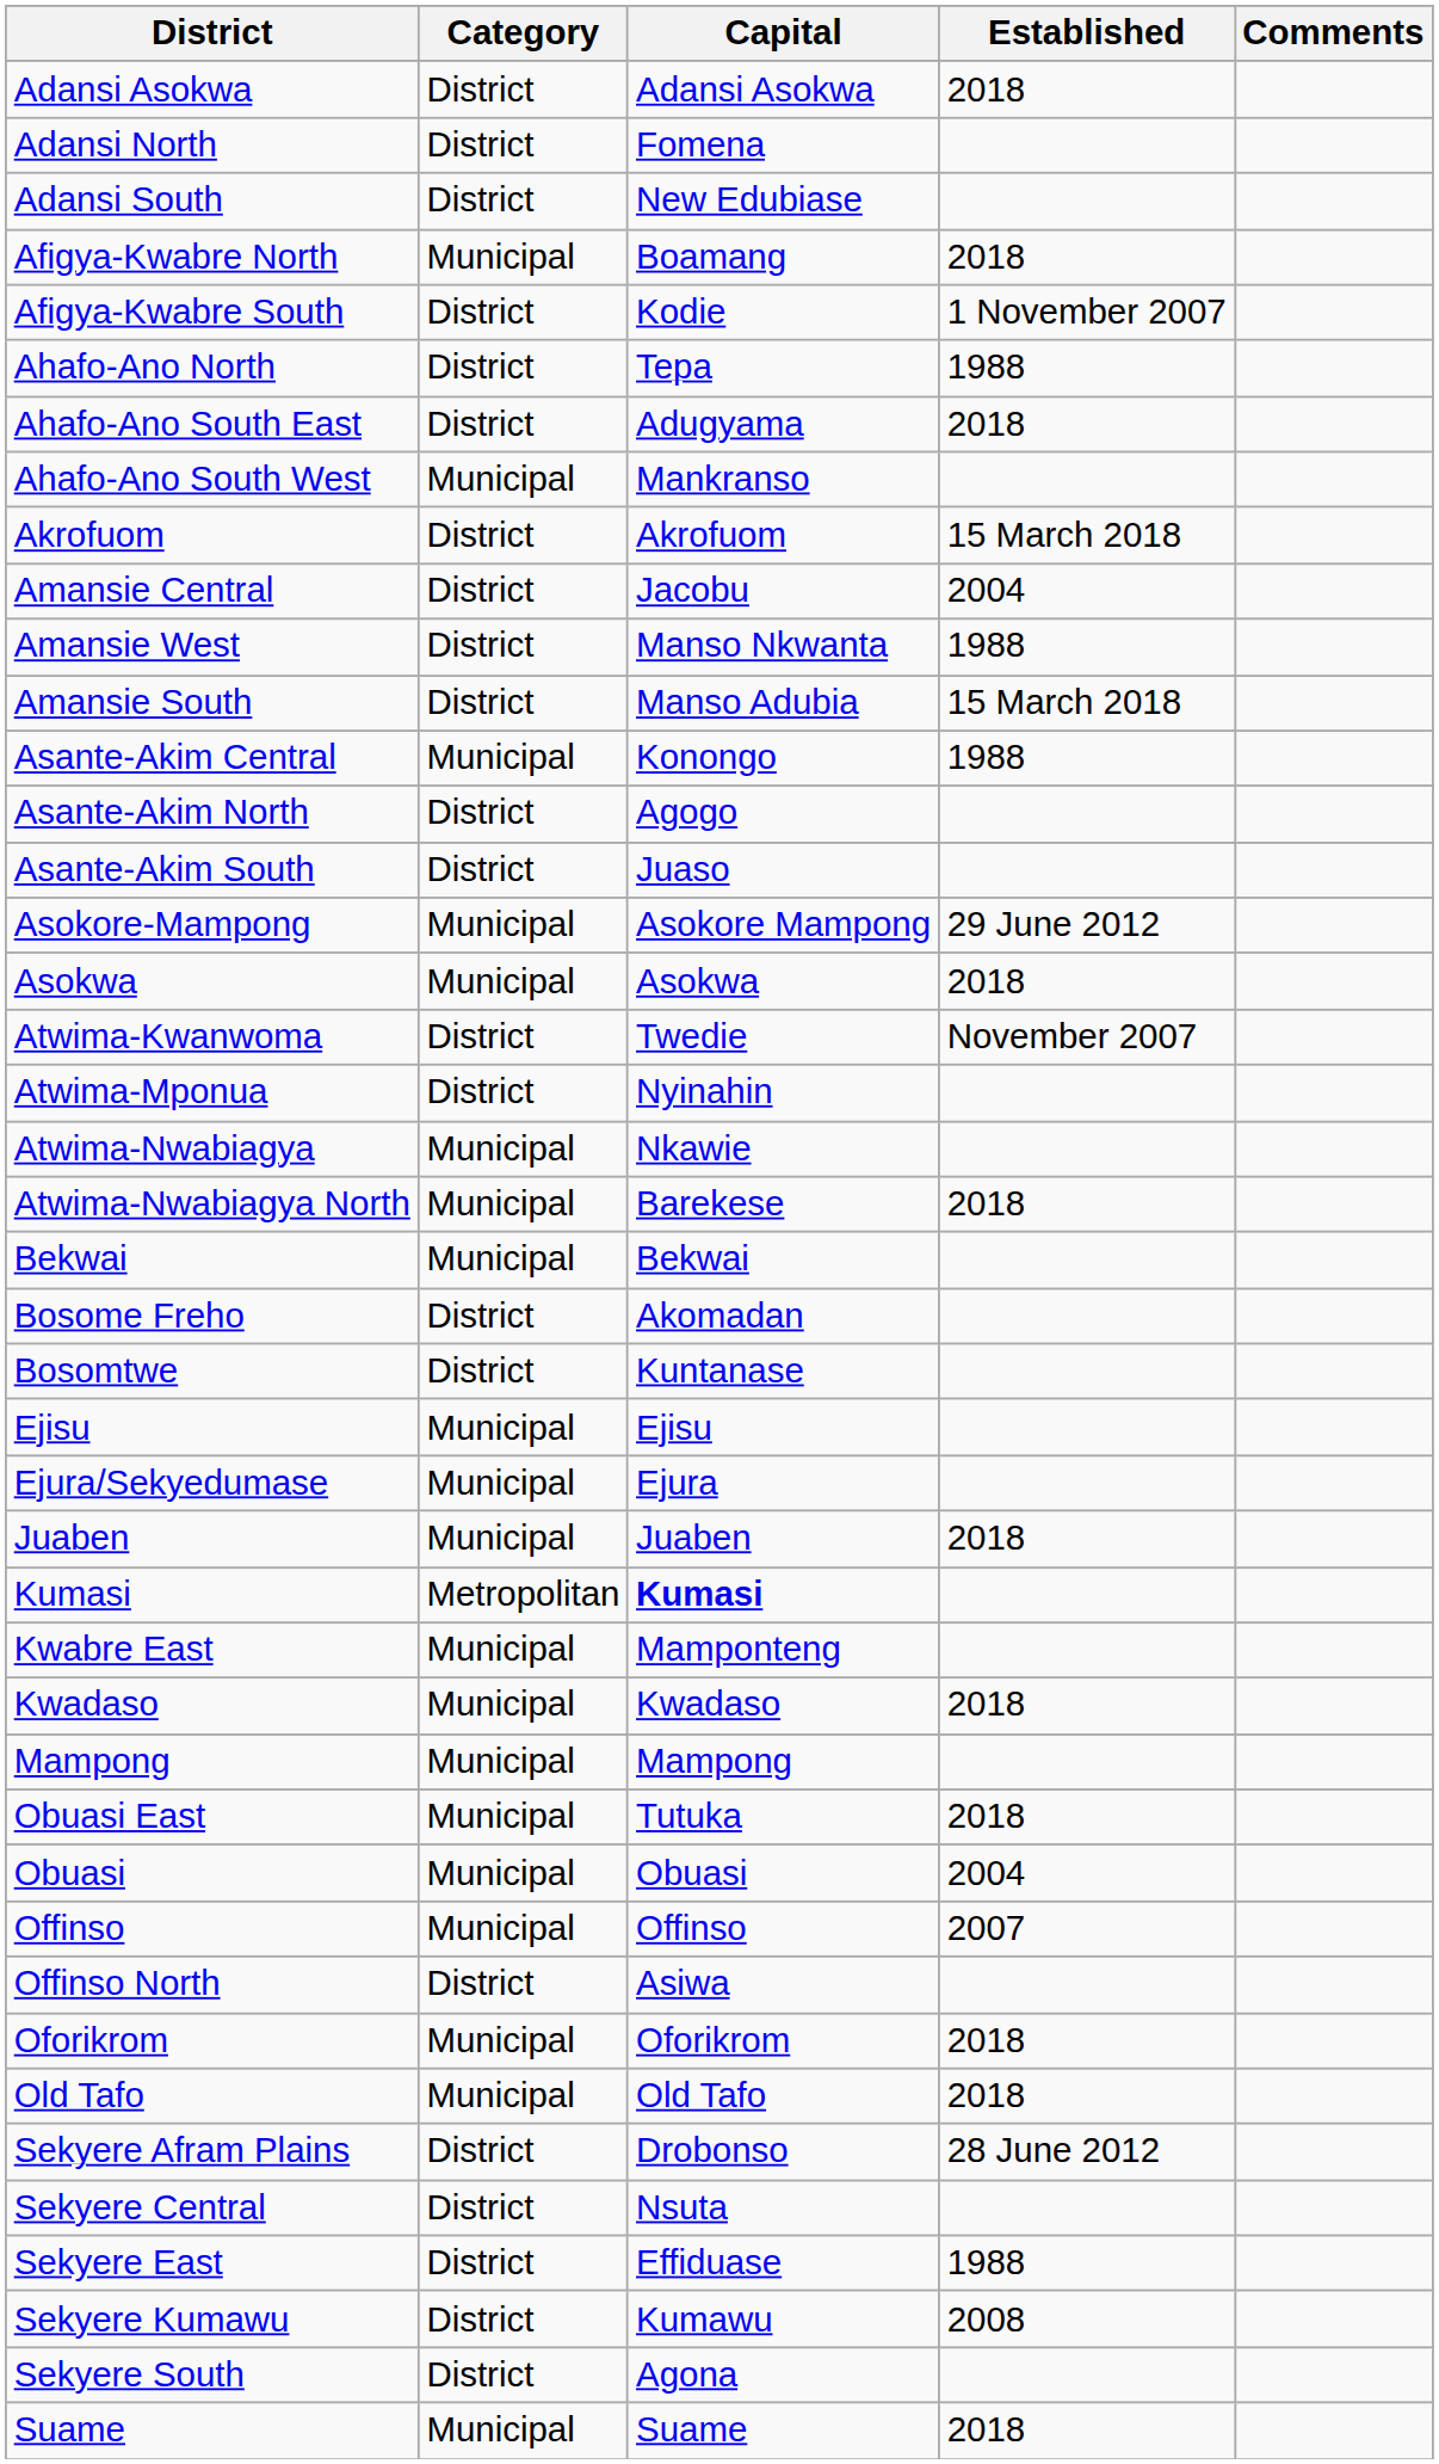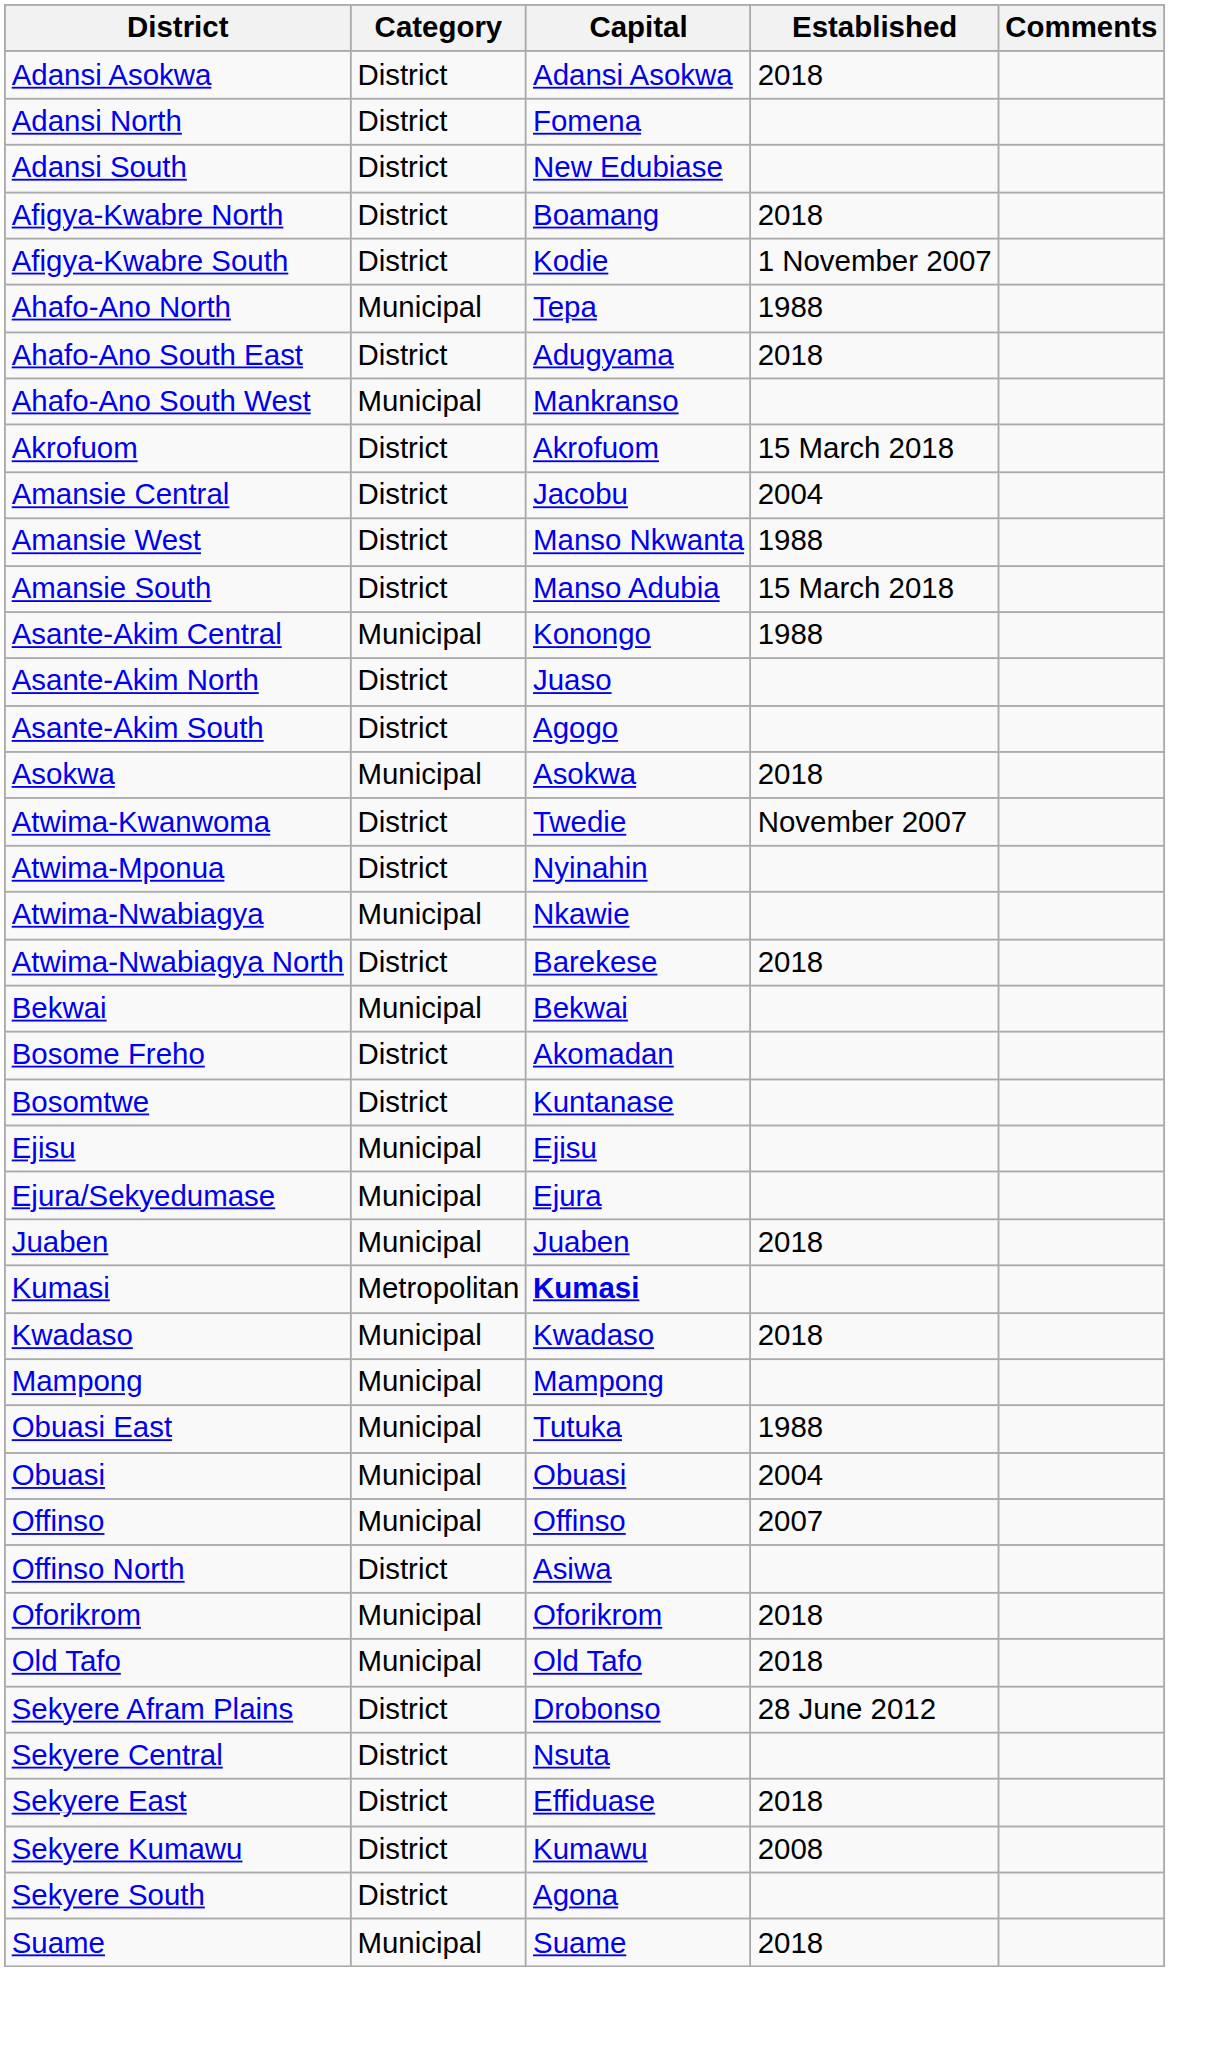 <table class="wikitable sortable">
 <tr>
 <th>District</th>
 <th>Category</th>
 <th>Capital</th>
 <th>Established</th>
 <th>Comments</th>
 </tr>
 <tr>
 <td><a href='#'>Adansi Asokwa</a></td>
 <td>District</td>
 <td><a href='#'>Adansi Asokwa</a></td>
 <td>2018</td>
 <td></td>
 </tr>
 <tr>
 <td><a href='#'>Adansi North</a></td>
 <td>District</td>
 <td><a href='#'>Fomena</a></td>
 <td></td>
 <td></td>
 </tr>
 <tr>
 <td><a href='#'>Adansi South</a></td>
 <td>District</td>
 <td><a href='#'>New Edubiase</a></td>
 <td></td>
 <td></td>
 </tr>
 <tr>
 <td><a href='#'>Afigya-Kwabre North</a></td>
-<td>Municipal</td>
+<td>District</td>
 <td><a href='#'>Boamang</a></td>
 <td>2018</td>
 <td></td>
 </tr>
 <tr>
 <td><a href='#'>Afigya-Kwabre South</a></td>
 <td>District</td>
 <td><a href='#'>Kodie</a></td>
 <td>1 November 2007</td>
 <td></td>
 </tr>
 <tr>
 <td><a href='#'>Ahafo-Ano North</a></td>
-<td>District</td>
+<td>Municipal</td>
 <td><a href='#'>Tepa</a></td>
 <td>1988</td>
 <td></td>
 </tr>
 <tr>
 <td><a href='#'>Ahafo-Ano South East</a></td>
 <td>District</td>
 <td><a href='#'>Adugyama</a></td>
 <td>2018</td>
 <td></td>
 </tr>
 <tr>
 <td><a href='#'>Ahafo-Ano South West</a></td>
 <td>Municipal</td>
 <td><a href='#'>Mankranso</a></td>
 <td></td>
 <td></td>
 </tr>
 <tr>
 <td><a href='#'>Akrofuom</a></td>
 <td>District</td>
 <td><a href='#'>Akrofuom</a></td>
 <td>15 March 2018</td>
 <td></td>
 </tr>
 <tr>
 <td><a href='#'>Amansie Central</a></td>
 <td>District</td>
 <td><a href='#'>Jacobu</a></td>
 <td>2004</td>
 <td></td>
 </tr>
 <tr>
 <td><a href='#'>Amansie West</a></td>
 <td>District</td>
 <td><a href='#'>Manso Nkwanta</a></td>
 <td>1988</td>
 <td></td>
 </tr>
 <tr>
 <td><a href='#'>Amansie South</a></td>
 <td>District</td>
 <td><a href='#'>Manso Adubia</a></td>
 <td>15 March 2018</td>
 <td></td>
 </tr>
 <tr>
 <td><a href='#'>Asante-Akim Central</a></td>
 <td>Municipal</td>
 <td><a href='#'>Konongo</a></td>
 <td>1988</td>
 <td></td>
 </tr>
 <tr>
 <td><a href='#'>Asante-Akim North</a></td>
 <td>District</td>
-<td><a href='#'>Agogo</a></td>
+<td><a href='#'>Juaso</a></td>
 <td></td>
 <td></td>
 </tr>
 <tr>
 <td><a href='#'>Asante-Akim South</a></td>
 <td>District</td>
-<td><a href='#'>Juaso</a></td>
+<td><a href='#'>Agogo</a></td>
 <td></td>
-<td></td>
-</tr>
-<tr>
-<td><a href='#'>Asokore-Mampong</a></td>
-<td>Municipal</td>
-<td><a href='#'>Asokore Mampong</a></td>
-<td>29 June 2012</td>
 <td></td>
 </tr>
 <tr>
 <td><a href='#'>Asokwa</a></td>
 <td>Municipal</td>
 <td><a href='#'>Asokwa</a></td>
 <td>2018</td>
 <td></td>
 </tr>
 <tr>
 <td><a href='#'>Atwima-Kwanwoma</a></td>
 <td>District</td>
 <td><a href='#'>Twedie</a></td>
 <td>November 2007</td>
 <td></td>
 </tr>
 <tr>
 <td><a href='#'>Atwima-Mponua</a></td>
 <td>District</td>
 <td><a href='#'>Nyinahin</a></td>
 <td></td>
 <td></td>
 </tr>
 <tr>
 <td><a href='#'>Atwima-Nwabiagya</a></td>
 <td>Municipal</td>
 <td><a href='#'>Nkawie</a></td>
 <td></td>
 <td></td>
 </tr>
 <tr>
 <td><a href='#'>Atwima-Nwabiagya North</a></td>
-<td>Municipal</td>
+<td>District</td>
 <td><a href='#'>Barekese</a></td>
 <td>2018</td>
 <td></td>
 </tr>
 <tr>
 <td><a href='#'>Bekwai</a></td>
 <td>Municipal</td>
 <td><a href='#'>Bekwai</a></td>
 <td></td>
 <td></td>
 </tr>
 <tr>
 <td><a href='#'>Bosome Freho</a></td>
 <td>District</td>
 <td><a href='#'>Akomadan</a></td>
 <td></td>
 <td></td>
 </tr>
 <tr>
 <td><a href='#'>Bosomtwe</a></td>
 <td>District</td>
 <td><a href='#'>Kuntanase</a></td>
 <td></td>
 <td></td>
 </tr>
 <tr>
 <td><a href='#'>Ejisu</a></td>
 <td>Municipal</td>
 <td><a href='#'>Ejisu</a></td>
 <td></td>
 <td></td>
 </tr>
 <tr>
 <td><a href='#'>Ejura/Sekyedumase</a></td>
 <td>Municipal</td>
 <td><a href='#'>Ejura</a></td>
 <td></td>
 <td></td>
 </tr>
 <tr>
 <td><a href='#'>Juaben</a></td>
 <td>Municipal</td>
 <td><a href='#'>Juaben</a></td>
 <td>2018</td>
 <td></td>
 </tr>
 <tr>
 <td><a href='#'>Kumasi</a></td>
 <td>Metropolitan</td>
 <td><strong><a href='#'>Kumasi</a></strong></td>
 <td></td>
 <td></td>
 </tr>
 <tr>
-<td><a href='#'>Kwabre East</a></td>
-<td>Municipal</td>
-<td><a href='#'>Mamponteng</a></td>
-<td></td>
-<td></td>
-</tr>
-<tr>
 <td><a href='#'>Kwadaso</a></td>
 <td>Municipal</td>
 <td><a href='#'>Kwadaso</a></td>
 <td>2018</td>
 <td></td>
 </tr>
 <tr>
 <td><a href='#'>Mampong</a></td>
 <td>Municipal</td>
 <td><a href='#'>Mampong</a></td>
 <td></td>
 <td></td>
 </tr>
 <tr>
 <td><a href='#'>Obuasi East</a></td>
 <td>Municipal</td>
 <td><a href='#'>Tutuka</a></td>
-<td>2018</td>
+<td>1988</td>
 <td></td>
 </tr>
 <tr>
 <td><a href='#'>Obuasi</a></td>
 <td>Municipal</td>
 <td><a href='#'>Obuasi</a></td>
 <td>2004</td>
 <td></td>
 </tr>
 <tr>
 <td><a href='#'>Offinso</a></td>
 <td>Municipal</td>
 <td><a href='#'>Offinso</a></td>
 <td>2007</td>
 <td></td>
 </tr>
 <tr>
 <td><a href='#'>Offinso North</a></td>
 <td>District</td>
 <td><a href='#'>Asiwa</a></td>
 <td></td>
 <td></td>
 </tr>
 <tr>
 <td><a href='#'>Oforikrom</a></td>
 <td>Municipal</td>
 <td><a href='#'>Oforikrom</a></td>
 <td>2018</td>
 <td></td>
 </tr>
 <tr>
 <td><a href='#'>Old Tafo</a></td>
 <td>Municipal</td>
 <td><a href='#'>Old Tafo</a></td>
 <td>2018</td>
 <td></td>
 </tr>
 <tr>
 <td><a href='#'>Sekyere Afram Plains</a></td>
 <td>District</td>
 <td><a href='#'>Drobonso</a></td>
 <td>28 June 2012</td>
 <td></td>
 </tr>
 <tr>
 <td><a href='#'>Sekyere Central</a></td>
 <td>District</td>
 <td><a href='#'>Nsuta</a></td>
 <td></td>
 <td></td>
 </tr>
 <tr>
 <td><a href='#'>Sekyere East</a></td>
 <td>District</td>
 <td><a href='#'>Effiduase</a></td>
-<td>1988</td>
+<td>2018</td>
 <td></td>
 </tr>
 <tr>
 <td><a href='#'>Sekyere Kumawu</a></td>
 <td>District</td>
 <td><a href='#'>Kumawu</a></td>
 <td>2008</td>
 <td></td>
 </tr>
 <tr>
 <td><a href='#'>Sekyere South</a></td>
 <td>District</td>
 <td><a href='#'>Agona</a></td>
 <td></td>
 <td></td>
 </tr>
 <tr>
 <td><a href='#'>Suame</a></td>
 <td>Municipal</td>
 <td><a href='#'>Suame</a></td>
 <td>2018</td>
 <td></td>
 </tr>
 </table>
